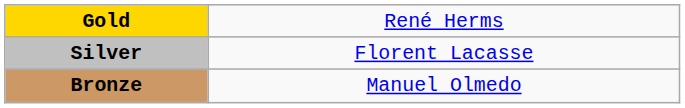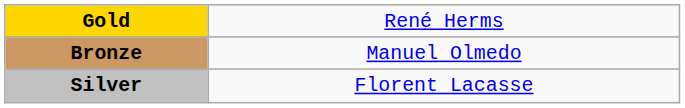 <table class="wikitable" style="text-align:center; " width="35%">
 <tr>
 <td bgcolor="gold"><strong>Gold</strong></td>
 <td><a href='#'>René Herms</a><br>  <small><em></em></small></td>
 </tr>
 <tr>
+<td bgcolor="CC9966"><strong>Bronze</strong></td>
+<td><a href='#'>Manuel Olmedo</a><br>  <small><em></em></small></td>
+</tr>
+<tr>
 <td bgcolor="silver"><strong>Silver</strong></td>
 <td><a href='#'>Florent Lacasse</a><br>  <small><em></em></small></td>
 </tr>
-<tr>
-<td bgcolor="CC9966"><strong>Bronze</strong></td>
-<td><a href='#'>Manuel Olmedo</a><br>  <small><em></em></small></td>
-</tr>
 </table>
